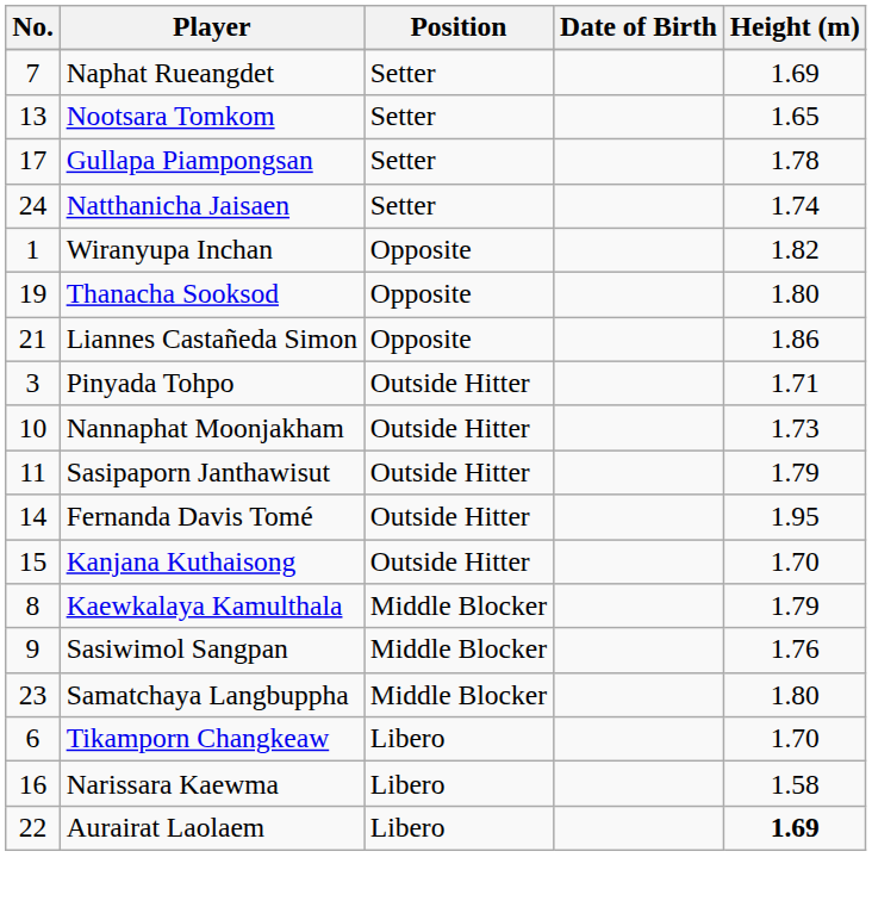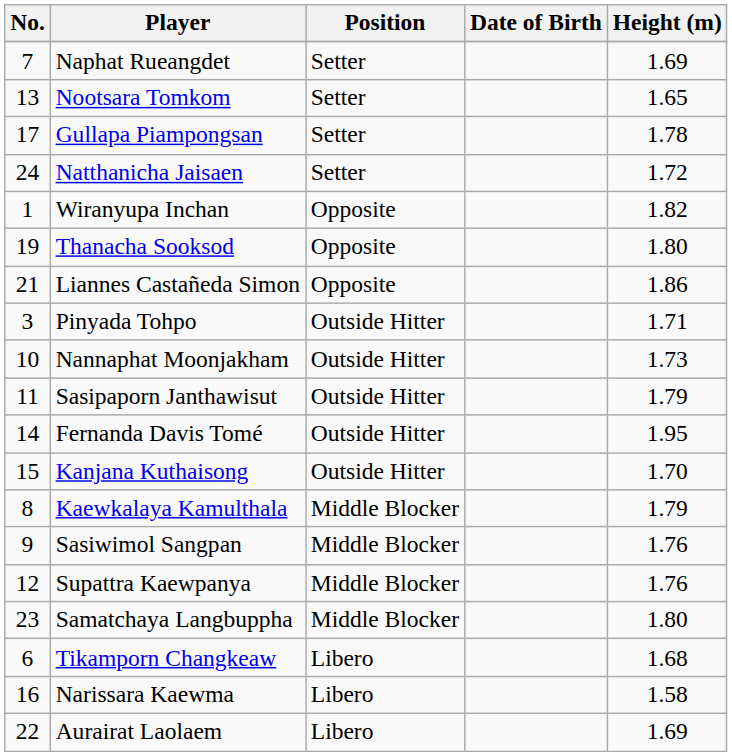 <table class="wikitable sortable">
 <tr>
 <th>No.</th>
 <th>Player</th>
 <th>Position</th>
 <th>Date of Birth</th>
 <th>Height (m)</th>
 </tr>
 <tr>
 </tr>
 <tr>
 </tr>
 <tr>
 <td align="center">7</td>
 <td> Naphat Rueangdet</td>
 <td>Setter</td>
 <td></td>
 <td align="center">1.69</td>
 </tr>
 <tr>
 <td align="center">13</td>
 <td> <a href='#'>Nootsara Tomkom</a></td>
 <td>Setter</td>
 <td></td>
 <td align="center">1.65</td>
 </tr>
 <tr>
 <td align="center">17</td>
 <td> <a href='#'>Gullapa Piampongsan</a></td>
 <td>Setter</td>
 <td></td>
 <td align="center">1.78</td>
 </tr>
 <tr>
 <td align="center">24</td>
 <td> <a href='#'>Natthanicha Jaisaen</a></td>
 <td>Setter</td>
 <td></td>
-<td align="center">1.74</td>
+<td align="center">1.72</td>
 </tr>
 <tr>
 <td align="center">1</td>
 <td> Wiranyupa Inchan</td>
 <td>Opposite</td>
 <td></td>
 <td align="center">1.82</td>
 </tr>
 <tr>
 <td align="center">19</td>
 <td> <a href='#'>Thanacha Sooksod</a></td>
 <td>Opposite</td>
 <td></td>
 <td align="center">1.80</td>
 </tr>
 <tr>
 <td align="center">21</td>
 <td> Liannes Castañeda Simon</td>
 <td>Opposite</td>
 <td></td>
 <td align="center">1.86</td>
 </tr>
 <tr>
 <td align="center">3</td>
 <td> Pinyada Tohpo</td>
 <td>Outside Hitter</td>
 <td></td>
 <td align="center">1.71</td>
 </tr>
 <tr>
 <td align="center">10</td>
 <td> Nannaphat Moonjakham</td>
 <td>Outside Hitter</td>
 <td></td>
 <td align="center">1.73</td>
 </tr>
 <tr>
 <td align="center">11</td>
 <td> Sasipaporn Janthawisut</td>
 <td>Outside Hitter</td>
 <td></td>
 <td align="center">1.79</td>
 </tr>
 <tr>
 <td align="center">14</td>
 <td> Fernanda Davis Tomé</td>
 <td>Outside Hitter</td>
 <td></td>
 <td align="center">1.95</td>
 </tr>
 <tr>
 <td align="center">15</td>
 <td> <a href='#'>Kanjana Kuthaisong</a></td>
 <td>Outside Hitter</td>
 <td></td>
 <td align="center">1.70</td>
 </tr>
 <tr>
 <td align="center">8</td>
 <td> <a href='#'>Kaewkalaya Kamulthala</a></td>
 <td>Middle Blocker</td>
 <td></td>
 <td align="center">1.79</td>
 </tr>
 <tr>
 <td align="center">9</td>
 <td> Sasiwimol Sangpan</td>
 <td>Middle Blocker</td>
 <td></td>
 <td align="center">1.76</td>
 </tr>
 <tr>
+<td align="center">12</td>
+<td> Supattra Kaewpanya</td>
+<td>Middle Blocker</td>
+<td></td>
+<td align="center">1.76</td>
+</tr>
+<tr>
 <td Align="center">23</td>
 <td> Samatchaya Langbuppha</td>
 <td>Middle Blocker</td>
 <td></td>
 <td align="center">1.80</td>
 </tr>
 <tr>
 <td align="center">6</td>
 <td> <a href='#'>Tikamporn Changkeaw</a></td>
 <td>Libero</td>
 <td></td>
-<td align="center">1.70</td>
+<td align="center">1.68</td>
 </tr>
 <tr>
 <td align="center">16</td>
 <td> Narissara Kaewma</td>
 <td>Libero</td>
 <td></td>
 <td align="center">1.58</td>
 </tr>
 <tr>
 <td align="center">22</td>
 <td> Aurairat Laolaem</td>
 <td>Libero</td>
 <td></td>
-<td align="center"><strong>1.69</strong></td>
+<td align="center">1.69</td>
 </tr>
 </table>
